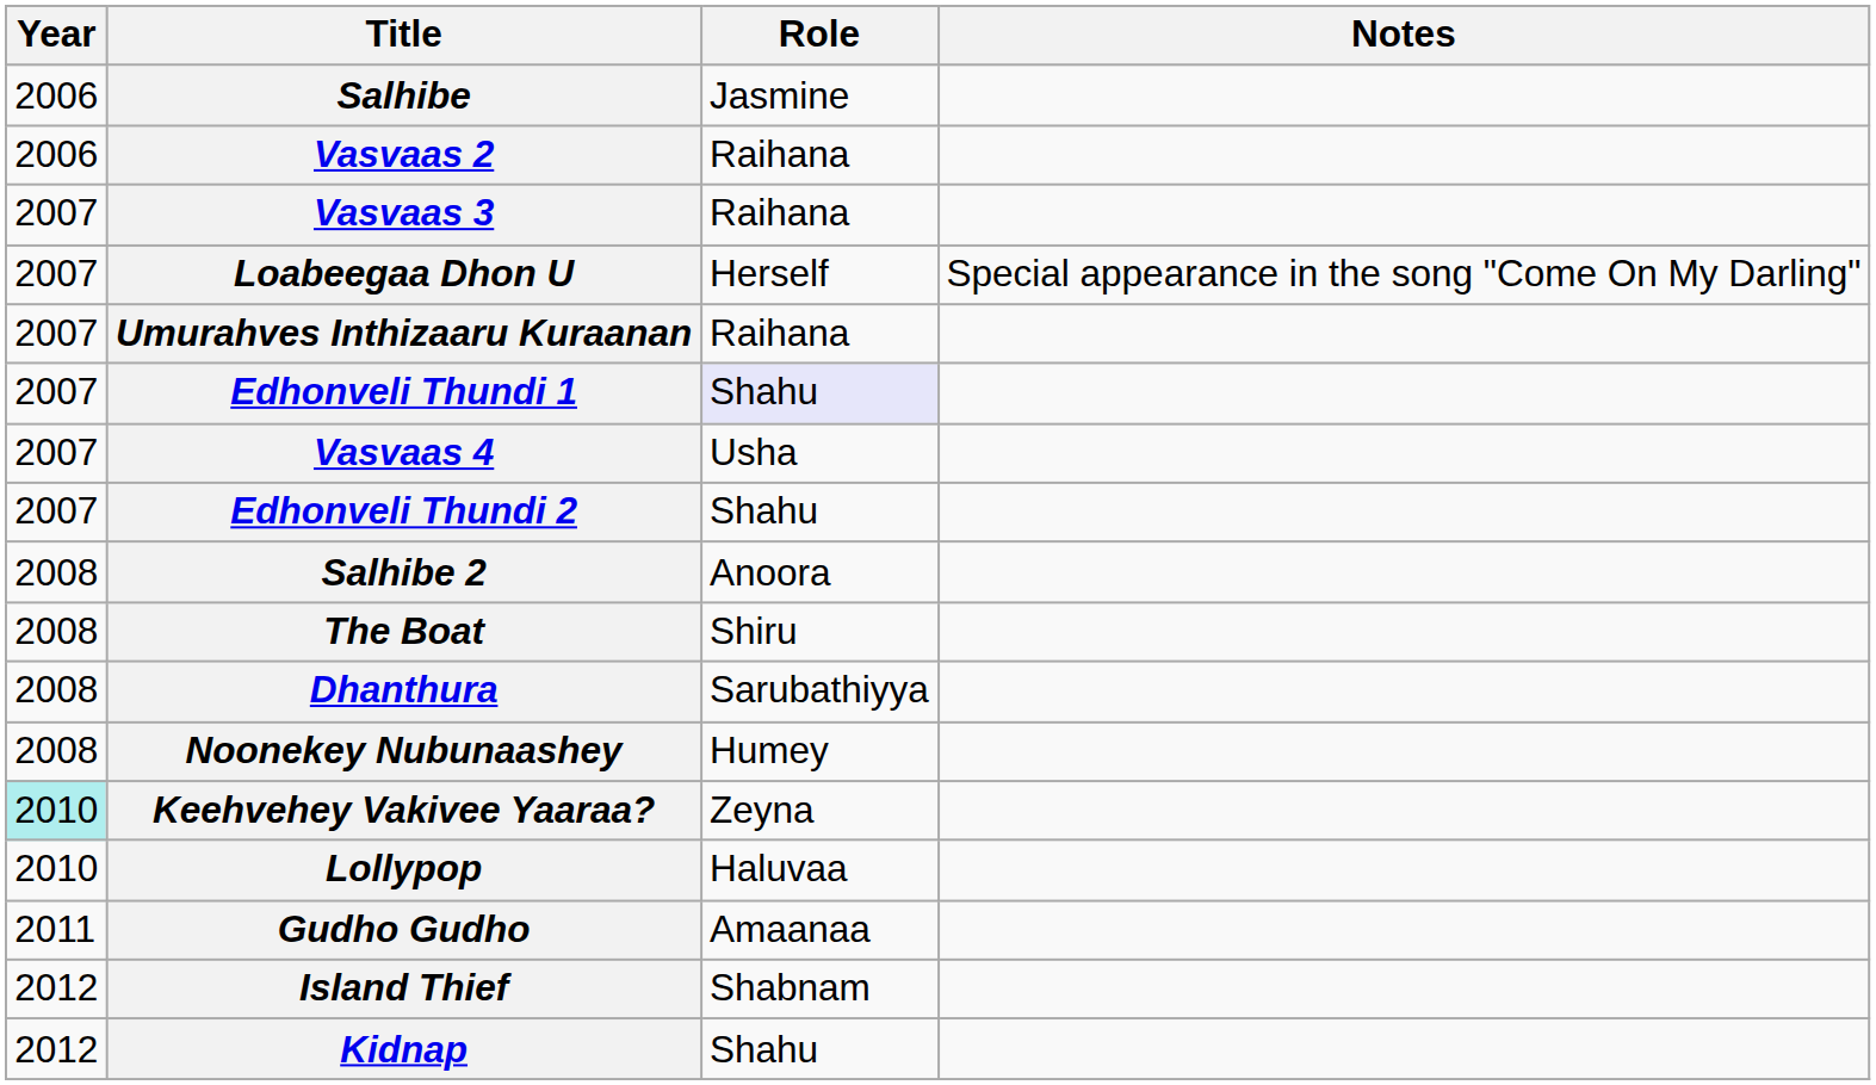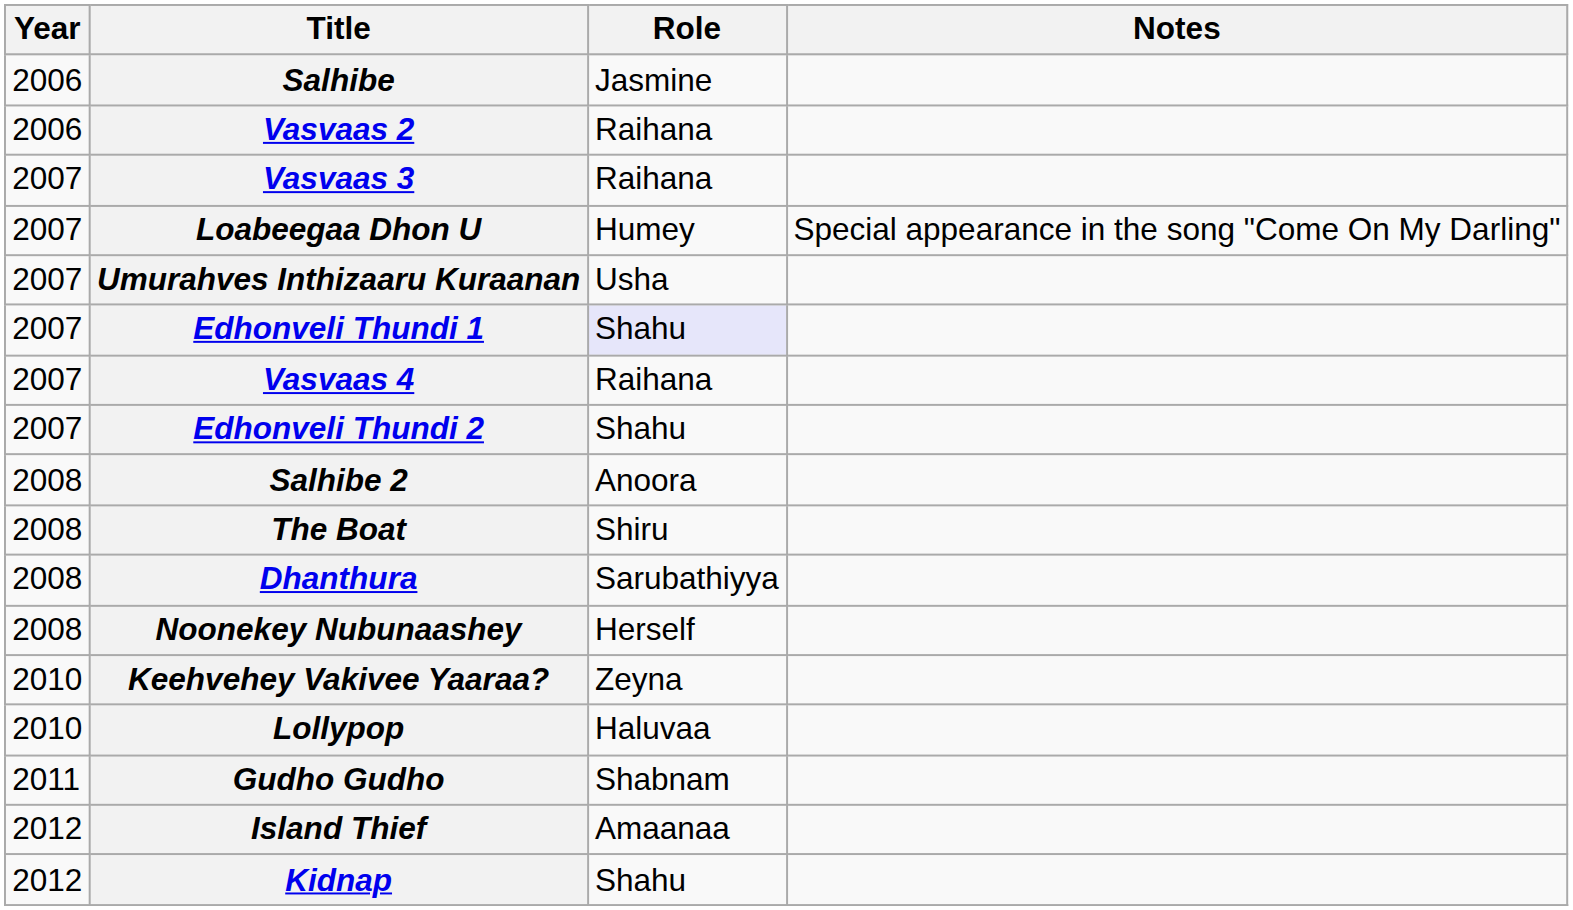 <table class="wikitable sortable plainrowheaders">
 <tr style="background:#ccc; text-align:center;">
 <th scope="col">Year</th>
 <th scope="col">Title</th>
 <th scope="col">Role</th>
 <th scope="col">Notes</th>
 </tr>
 <tr>
 <td>2006</td>
 <th scope="row"><em>Salhibe</em></th>
 <td>Jasmine</td>
 <td></td>
 </tr>
 <tr>
 <td>2006</td>
 <th scope="row"><em><a href='#'>Vasvaas 2</a></em></th>
 <td>Raihana</td>
 <td></td>
 </tr>
 <tr>
 <td>2007</td>
 <th scope="row"><em><a href='#'>Vasvaas 3</a></em></th>
 <td>Raihana</td>
 <td></td>
 </tr>
 <tr>
 <td>2007</td>
 <th scope="row"><em>Loabeegaa Dhon U</em></th>
-<td>Herself</td>
+<td>Humey</td>
 <td>Special appearance in the song "Come On My Darling"</td>
 </tr>
 <tr>
 <td>2007</td>
 <th scope="row"><em>Umurahves Inthizaaru Kuraanan</em></th>
-<td>Raihana</td>
+<td>Usha</td>
 <td></td>
 </tr>
 <tr>
 <td>2007</td>
 <th scope="row"><em><a href='#'>Edhonveli Thundi 1</a></em></th>
 <td style="background: lavender;">Shahu</td>
 <td></td>
 </tr>
 <tr>
 <td>2007</td>
 <th scope="row"><em><a href='#'>Vasvaas 4</a></em></th>
-<td>Usha</td>
+<td>Raihana</td>
 <td></td>
 </tr>
 <tr>
 <td>2007</td>
 <th scope="row"><em><a href='#'>Edhonveli Thundi 2</a></em></th>
 <td>Shahu</td>
 <td></td>
 </tr>
 <tr>
 <td>2008</td>
 <th scope="row"><em>Salhibe 2</em></th>
 <td>Anoora</td>
 <td></td>
 </tr>
 <tr>
 <td>2008</td>
 <th scope="row"><em>The Boat</em></th>
 <td>Shiru</td>
 <td></td>
 </tr>
 <tr>
 <td>2008</td>
 <th scope="row"><em><a href='#'>Dhanthura</a></em></th>
 <td>Sarubathiyya</td>
 <td></td>
 </tr>
 <tr>
 <td>2008</td>
 <th scope="row"><em>Noonekey Nubunaashey</em></th>
-<td>Humey</td>
+<td>Herself</td>
 <td></td>
 </tr>
 <tr>
-<td style="background: paleturquoise;">2010</td>
+<td>2010</td>
 <th scope="row"><em>Keehvehey Vakivee Yaaraa?</em></th>
 <td>Zeyna</td>
 <td></td>
 </tr>
 <tr>
 <td>2010</td>
 <th scope="row"><em>Lollypop</em></th>
 <td>Haluvaa</td>
 <td></td>
 </tr>
 <tr>
 <td>2011</td>
 <th scope="row"><em>Gudho Gudho</em></th>
-<td>Amaanaa</td>
+<td>Shabnam</td>
 <td></td>
 </tr>
 <tr>
 <td>2012</td>
 <th scope="row"><em>Island Thief</em></th>
-<td>Shabnam</td>
+<td>Amaanaa</td>
 <td></td>
 </tr>
 <tr>
 <td>2012</td>
 <th scope="row"><em><a href='#'>Kidnap</a></em></th>
 <td>Shahu</td>
 <td></td>
 </tr>
 <tr>
 </tr>
 </table>
